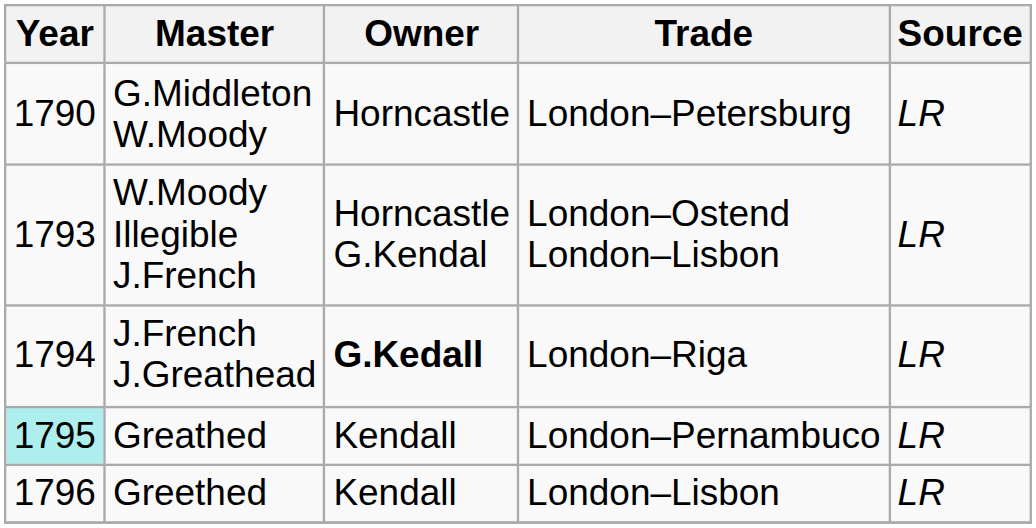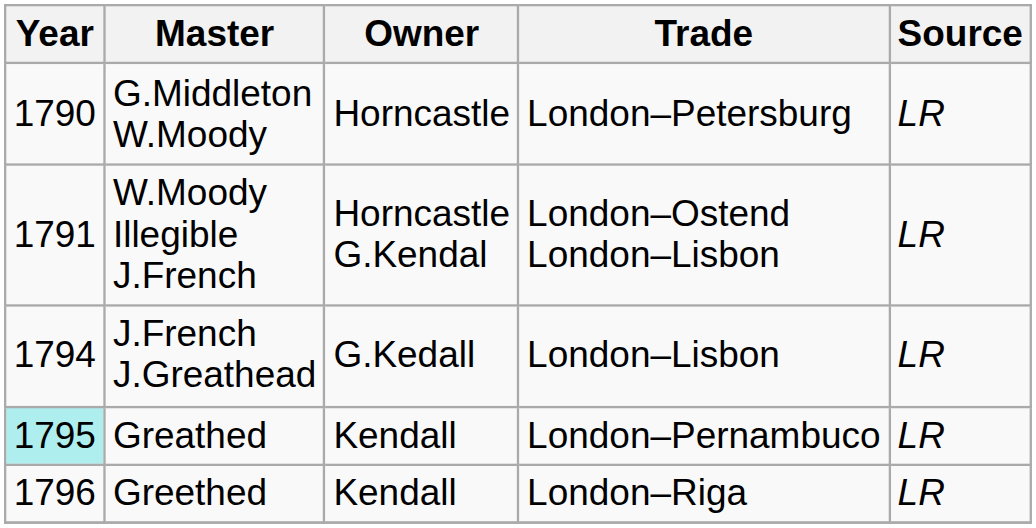 <table class=" wikitable">
 <tr>
 <th>Year</th>
 <th>Master</th>
 <th>Owner</th>
 <th>Trade</th>
 <th>Source</th>
 </tr>
 <tr>
 <td>1790</td>
 <td>G.Middleton<br>W.Moody</td>
 <td>Horncastle</td>
 <td>London–Petersburg</td>
 <td><em>LR</em></td>
 </tr>
 <tr>
-<td>1793</td>
+<td>1791</td>
 <td>W.Moody<br>Illegible<br>J.French</td>
 <td>Horncastle<br>G.Kendal</td>
 <td>London–Ostend<br>London–Lisbon</td>
 <td><em>LR</em></td>
 </tr>
 <tr>
 <td>1794</td>
 <td>J.French<br>J.Greathead</td>
-<td><strong>G.Kedall</strong></td>
-<td>London–Riga</td>
+<td>G.Kedall</td>
+<td>London–Lisbon</td>
 <td><em>LR</em></td>
 </tr>
 <tr>
 <td style="background: paleturquoise;">1795</td>
 <td>Greathed</td>
 <td>Kendall</td>
 <td>London–Pernambuco</td>
 <td><em>LR</em></td>
 </tr>
 <tr>
 <td>1796</td>
 <td>Greethed</td>
 <td>Kendall</td>
-<td>London–Lisbon</td>
+<td>London–Riga</td>
 <td><em>LR</em></td>
 </tr>
 <tr>
 </tr>
 </table>
